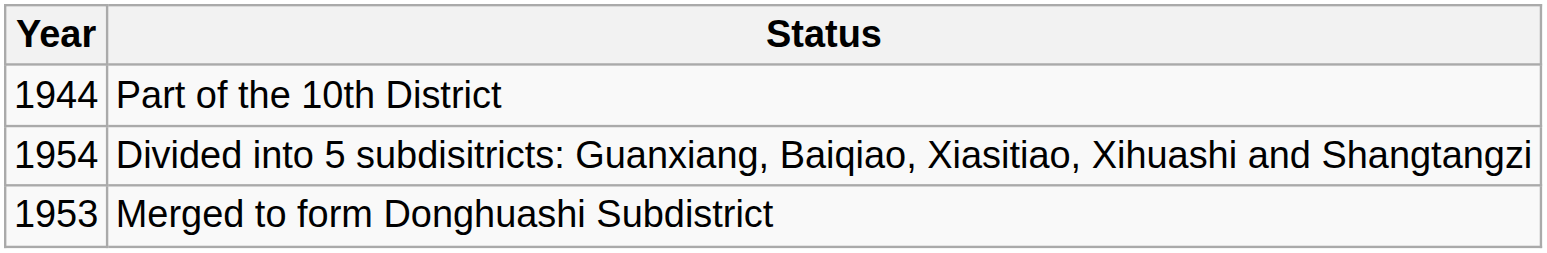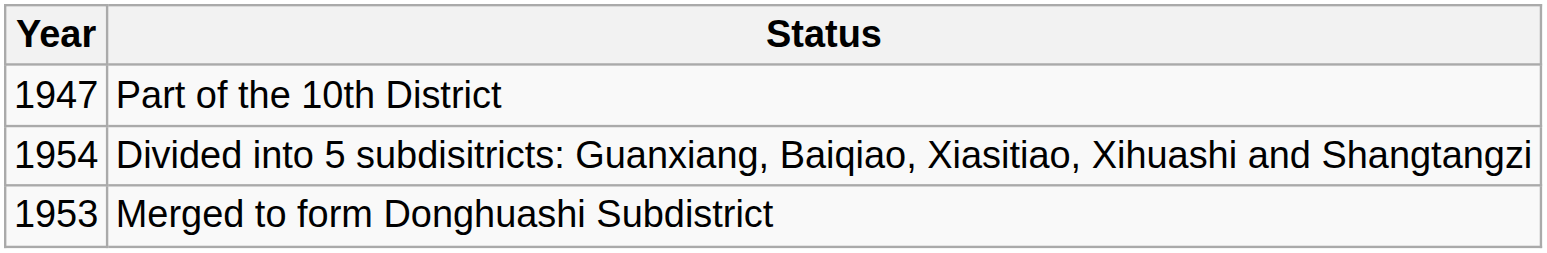 <table class="wikitable">
 <tr>
 <th>Year</th>
 <th>Status</th>
 </tr>
 <tr>
-<td>1944</td>
+<td>1947</td>
 <td>Part of the 10th District</td>
 </tr>
 <tr>
 <td>1954</td>
 <td>Divided into 5 subdisitricts: Guanxiang, Baiqiao, Xiasitiao, Xihuashi and Shangtangzi</td>
 </tr>
 <tr>
 <td>1953</td>
 <td>Merged to form Donghuashi Subdistrict</td>
 </tr>
 </table>
